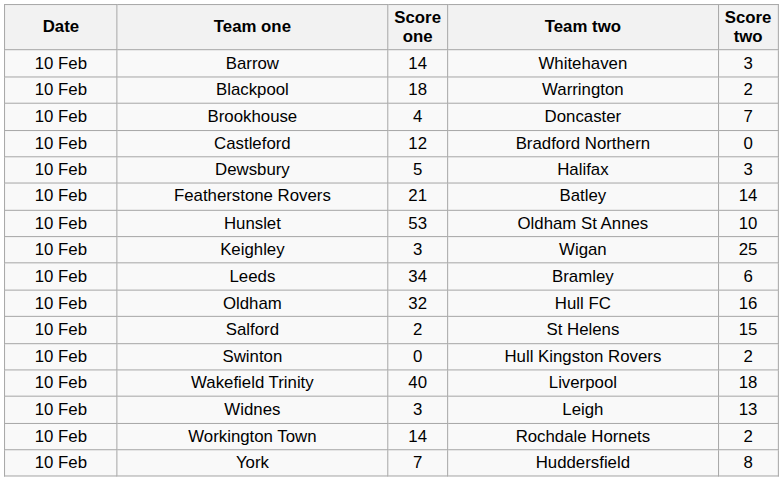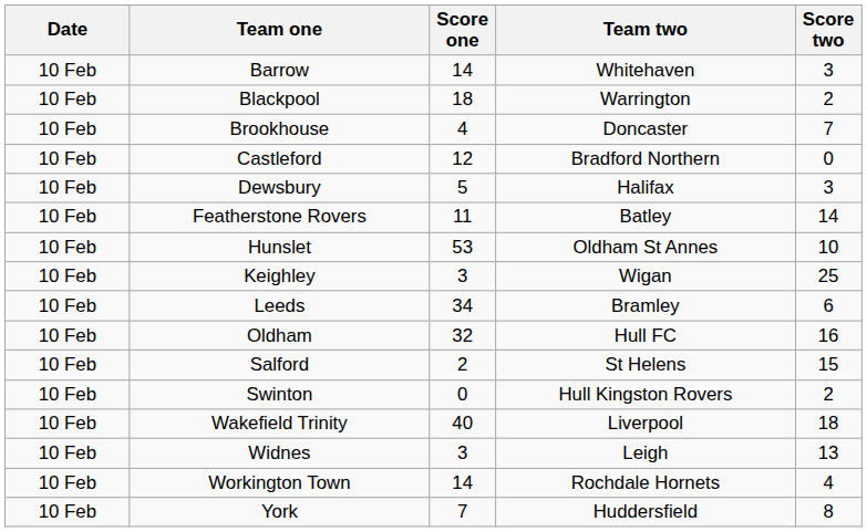 <table class="wikitable" style="text-align: center">
 <tr>
 <th width=100>Date</th>
 <th width=250>Team one</th>
 <th width=50>Score one</th>
 <th width=250>Team two</th>
 <th width=50>Score two</th>
 </tr>
 <tr>
 <td>10 Feb</td>
 <td>Barrow</td>
 <td>14</td>
 <td>Whitehaven</td>
 <td>3</td>
 </tr>
 <tr>
 <td>10 Feb</td>
 <td>Blackpool</td>
 <td>18</td>
 <td>Warrington</td>
 <td>2</td>
 </tr>
 <tr>
 <td>10 Feb</td>
 <td>Brookhouse</td>
 <td>4</td>
 <td>Doncaster</td>
 <td>7</td>
 </tr>
 <tr>
 <td>10 Feb</td>
 <td>Castleford</td>
 <td>12</td>
 <td>Bradford Northern</td>
 <td>0</td>
 </tr>
 <tr>
 <td>10 Feb</td>
 <td>Dewsbury</td>
 <td>5</td>
 <td>Halifax</td>
 <td>3</td>
 </tr>
 <tr>
 <td>10 Feb</td>
 <td>Featherstone Rovers</td>
-<td>21</td>
+<td>11</td>
 <td>Batley</td>
 <td>14</td>
 </tr>
 <tr>
 <td>10 Feb</td>
 <td>Hunslet</td>
 <td>53</td>
 <td>Oldham St Annes</td>
 <td>10</td>
 </tr>
 <tr>
 <td>10 Feb</td>
 <td>Keighley</td>
 <td>3</td>
 <td>Wigan</td>
 <td>25</td>
 </tr>
 <tr>
 <td>10 Feb</td>
 <td>Leeds</td>
 <td>34</td>
 <td>Bramley</td>
 <td>6</td>
 </tr>
 <tr>
 <td>10 Feb</td>
 <td>Oldham</td>
 <td>32</td>
 <td>Hull FC</td>
 <td>16</td>
 </tr>
 <tr>
 <td>10 Feb</td>
 <td>Salford</td>
 <td>2</td>
 <td>St Helens</td>
 <td>15</td>
 </tr>
 <tr>
 <td>10 Feb</td>
 <td>Swinton</td>
 <td>0</td>
 <td>Hull Kingston Rovers</td>
 <td>2</td>
 </tr>
 <tr>
 <td>10 Feb</td>
 <td>Wakefield Trinity</td>
 <td>40</td>
 <td>Liverpool</td>
 <td>18</td>
 </tr>
 <tr>
 <td>10 Feb</td>
 <td>Widnes</td>
 <td>3</td>
 <td>Leigh</td>
 <td>13</td>
 </tr>
 <tr>
 <td>10 Feb</td>
 <td>Workington Town</td>
 <td>14</td>
 <td>Rochdale Hornets</td>
-<td>2</td>
+<td>4</td>
 </tr>
 <tr>
 <td>10 Feb</td>
 <td>York</td>
 <td>7</td>
 <td>Huddersfield</td>
 <td>8</td>
 </tr>
 </table>
